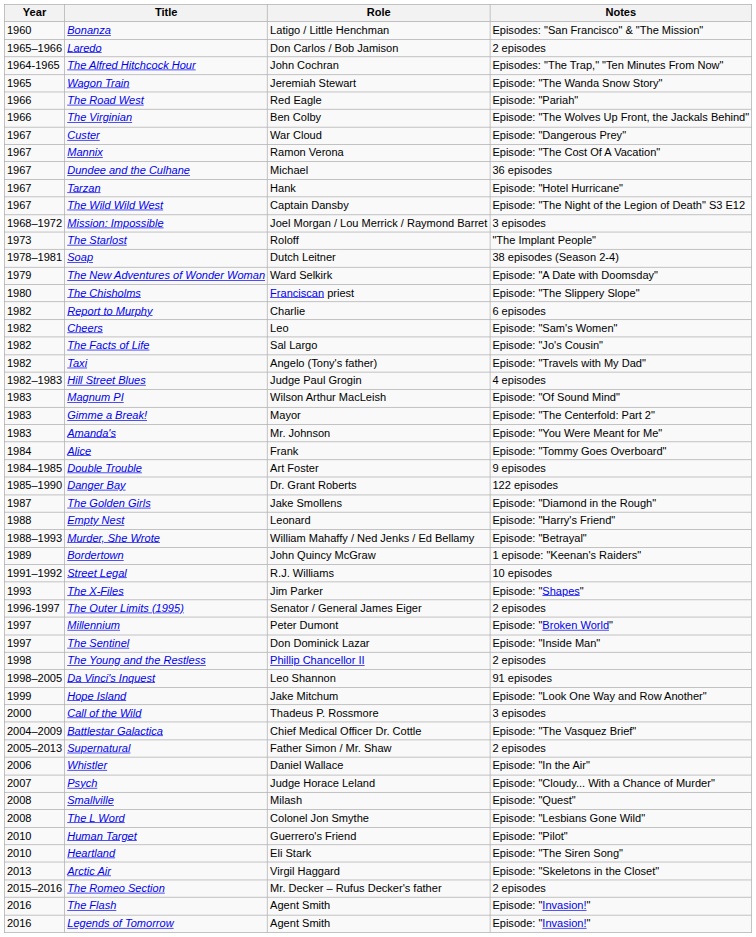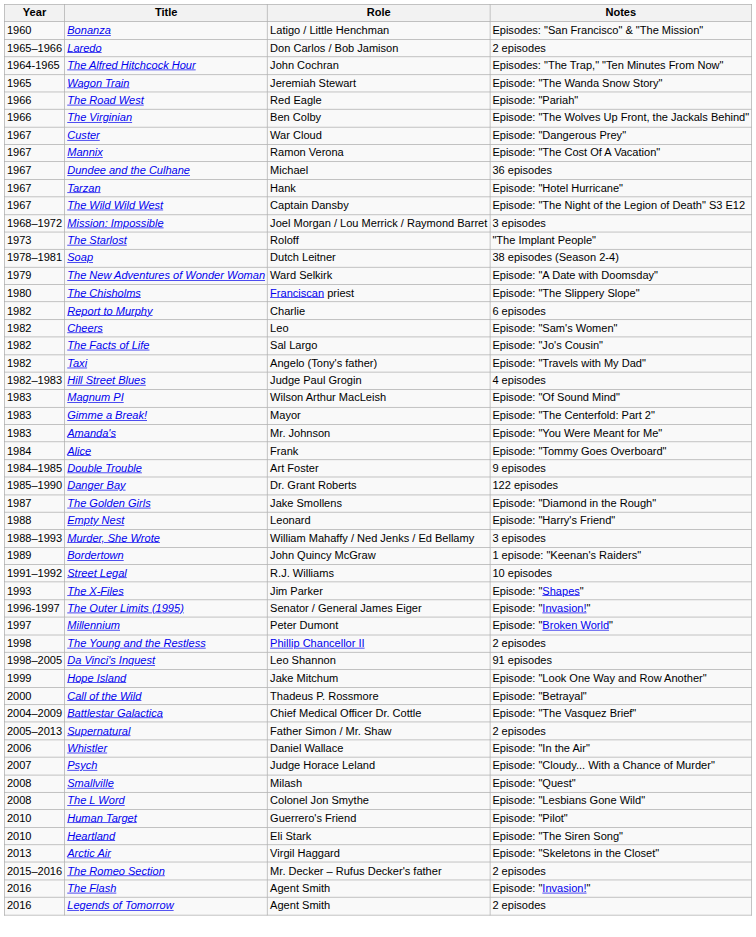 <table class="wikitable sortable">
 <tr>
 <th>Year</th>
 <th>Title</th>
 <th>Role</th>
 <th>Notes</th>
 </tr>
 <tr>
 <td>1960</td>
 <td><em><a href='#'>Bonanza</a></em></td>
 <td>Latigo / Little Henchman</td>
 <td>Episodes: "San Francisco" & "The Mission"</td>
 </tr>
 <tr>
 <td>1965–1966</td>
 <td><em><a href='#'>Laredo</a></em></td>
 <td>Don Carlos / Bob Jamison</td>
 <td>2 episodes</td>
 </tr>
 <tr>
 <td>1964-1965</td>
 <td data-sort-value="Alfred Hitchcock Hour, The"><em><a href='#'>The Alfred Hitchcock Hour</a></em></td>
 <td>John Cochran</td>
 <td>Episodes: "The Trap," "Ten Minutes From Now"</td>
 </tr>
 <tr>
 <td>1965</td>
 <td><em><a href='#'>Wagon Train</a></em></td>
 <td>Jeremiah Stewart</td>
 <td>Episode: "The Wanda Snow Story"</td>
 </tr>
 <tr>
 <td>1966</td>
 <td data-sort-value="Road West, The"><em><a href='#'>The Road West</a></em></td>
 <td>Red Eagle</td>
 <td>Episode: "Pariah"</td>
 </tr>
 <tr>
 <td>1966</td>
 <td data-sort-value="Virginian, The"><em><a href='#'>The Virginian</a></em></td>
 <td>Ben Colby</td>
 <td>Episode: "The Wolves Up Front, the Jackals Behind"</td>
 </tr>
 <tr>
 <td>1967</td>
 <td><em><a href='#'>Custer</a></em></td>
 <td>War Cloud</td>
 <td>Episode: "Dangerous Prey"</td>
 </tr>
 <tr>
 <td>1967</td>
 <td><em><a href='#'>Mannix</a></em></td>
 <td>Ramon Verona</td>
 <td>Episode: "The Cost Of A Vacation"</td>
 </tr>
 <tr>
 <td>1967</td>
 <td><em><a href='#'>Dundee and the Culhane</a></em></td>
 <td>Michael</td>
 <td>36 episodes</td>
 </tr>
 <tr>
 <td>1967</td>
 <td><em><a href='#'>Tarzan</a></em></td>
 <td>Hank</td>
 <td>Episode: "Hotel Hurricane"</td>
 </tr>
 <tr>
 <td>1967</td>
 <td data-sort-value="Wild Wild West, The"><em><a href='#'>The Wild Wild West</a></em></td>
 <td>Captain Dansby</td>
 <td>Episode: "The Night of the Legion of Death" S3 E12</td>
 </tr>
 <tr>
 <td>1968–1972</td>
 <td><em><a href='#'>Mission: Impossible</a></em></td>
 <td>Joel Morgan / Lou Merrick / Raymond Barret</td>
 <td>3 episodes</td>
 </tr>
 <tr>
 <td>1973</td>
 <td data-sort-value="Starlost, The"><em><a href='#'>The Starlost</a></em></td>
 <td>Roloff</td>
 <td>"The Implant People"</td>
 </tr>
 <tr>
 <td>1978–1981</td>
 <td><em><a href='#'>Soap</a></em></td>
 <td>Dutch Leitner</td>
 <td>38 episodes (Season 2-4)</td>
 </tr>
 <tr>
 <td>1979</td>
 <td data-sort-value="New Adventures of Wonder Woman, The"><em><a href='#'>The New Adventures of Wonder Woman</a></em></td>
 <td>Ward Selkirk</td>
 <td>Episode: "A Date with Doomsday"</td>
 </tr>
 <tr>
 <td>1980</td>
 <td data-sort-value="Chisholms, The"><em><a href='#'>The Chisholms</a></em></td>
 <td><a href='#'>Franciscan</a> priest</td>
 <td>Episode: "The Slippery Slope"</td>
 </tr>
 <tr>
 <td>1982</td>
 <td><em><a href='#'>Report to Murphy</a></em></td>
 <td>Charlie</td>
 <td>6 episodes</td>
 </tr>
 <tr>
 <td>1982</td>
 <td><em><a href='#'>Cheers</a></em></td>
 <td>Leo</td>
 <td>Episode: "Sam's Women"</td>
 </tr>
 <tr>
 <td>1982</td>
 <td data-sort-value="Facts of Life, The"><em><a href='#'>The Facts of Life</a></em></td>
 <td>Sal Largo</td>
 <td>Episode: "Jo's Cousin"</td>
 </tr>
 <tr>
 <td>1982</td>
 <td><em><a href='#'>Taxi</a></em></td>
 <td>Angelo (Tony's father)</td>
 <td>Episode: "Travels with My Dad"</td>
 </tr>
 <tr>
 <td>1982–1983</td>
 <td><em><a href='#'>Hill Street Blues</a></em></td>
 <td>Judge Paul Grogin</td>
 <td>4 episodes</td>
 </tr>
 <tr>
 <td>1983</td>
 <td><em><a href='#'>Magnum PI</a></em></td>
 <td>Wilson Arthur MacLeish</td>
 <td>Episode: "Of Sound Mind"</td>
 </tr>
 <tr>
 <td>1983</td>
 <td><em><a href='#'>Gimme a Break!</a></em></td>
 <td>Mayor</td>
 <td>Episode: "The Centerfold: Part 2"</td>
 </tr>
 <tr>
 <td>1983</td>
 <td><em><a href='#'>Amanda's</a></em></td>
 <td>Mr. Johnson</td>
 <td>Episode: "You Were Meant for Me"</td>
 </tr>
 <tr>
 <td>1984</td>
 <td><em><a href='#'>Alice</a></em></td>
 <td>Frank</td>
 <td>Episode: "Tommy Goes Overboard"</td>
 </tr>
 <tr>
 <td>1984–1985</td>
 <td><em><a href='#'>Double Trouble</a></em></td>
 <td>Art Foster</td>
 <td>9 episodes</td>
 </tr>
 <tr>
 <td>1985–1990</td>
 <td><em><a href='#'>Danger Bay</a></em></td>
 <td>Dr. Grant Roberts</td>
 <td>122 episodes</td>
 </tr>
 <tr>
 <td>1987</td>
 <td data-sort-value="Golden Girls, The"><em><a href='#'>The Golden Girls</a></em></td>
 <td>Jake Smollens</td>
 <td>Episode: "Diamond in the Rough"</td>
 </tr>
 <tr>
 <td>1988</td>
 <td><em><a href='#'>Empty Nest</a></em></td>
 <td>Leonard</td>
 <td>Episode: "Harry's Friend"</td>
 </tr>
 <tr>
 <td>1988–1993</td>
 <td><em><a href='#'>Murder, She Wrote</a></em></td>
 <td>William Mahaffy / Ned Jenks / Ed Bellamy</td>
-<td>Episode: "Betrayal"</td>
+<td>3 episodes</td>
 </tr>
 <tr>
 <td>1989</td>
 <td><em><a href='#'>Bordertown</a></em></td>
 <td>John Quincy McGraw</td>
 <td>1 episode: "Keenan's Raiders"</td>
 </tr>
 <tr>
 <td>1991–1992</td>
 <td><em><a href='#'>Street Legal</a></em></td>
 <td>R.J. Williams</td>
 <td>10 episodes</td>
 </tr>
 <tr>
 <td>1993</td>
 <td data-sort-value="X-Files, The"><em><a href='#'>The X-Files</a></em></td>
 <td>Jim Parker</td>
 <td>Episode: "<a href='#'>Shapes</a>"</td>
 </tr>
 <tr>
 <td>1996-1997</td>
 <td data-sort-value="Outer Limits, The"><em><a href='#'>The Outer Limits (1995)</a></em></td>
 <td>Senator / General James Eiger</td>
-<td>2 episodes</td>
+<td>Episode: "<a href='#'>Invasion!</a>"</td>
 </tr>
 <tr>
 <td>1997</td>
 <td><em><a href='#'> Millennium</a></em></td>
 <td>Peter Dumont</td>
 <td>Episode: "<a href='#'>Broken World</a>"</td>
-</tr>
-<tr>
-<td>1997</td>
-<td data-sort-value="Sentinel, The"><em><a href='#'>The Sentinel</a></em></td>
-<td>Don Dominick Lazar</td>
-<td>Episode: "Inside Man"</td>
 </tr>
 <tr>
 <td>1998</td>
 <td data-sort-value="Young and the Restless, The"><em><a href='#'>The Young and the Restless</a></em></td>
 <td><a href='#'>Phillip Chancellor II</a></td>
 <td>2 episodes</td>
 </tr>
 <tr>
 <td>1998–2005</td>
 <td><em><a href='#'>Da Vinci's Inquest</a></em></td>
 <td>Leo Shannon</td>
 <td>91 episodes</td>
 </tr>
 <tr>
 <td>1999</td>
 <td><em><a href='#'>Hope Island</a></em></td>
 <td>Jake Mitchum</td>
 <td>Episode: "Look One Way and Row Another"</td>
 </tr>
 <tr>
 <td>2000</td>
 <td><em><a href='#'>Call of the Wild</a></em></td>
 <td>Thadeus P. Rossmore</td>
-<td>3 episodes</td>
+<td>Episode: "Betrayal"</td>
 </tr>
 <tr>
 <td>2004–2009</td>
 <td><em><a href='#'>Battlestar Galactica</a></em></td>
 <td>Chief Medical Officer Dr. Cottle</td>
 <td>Episode: "The Vasquez Brief"</td>
 </tr>
 <tr>
 <td>2005–2013</td>
 <td><em><a href='#'>Supernatural</a></em></td>
 <td>Father Simon / Mr. Shaw</td>
 <td>2 episodes</td>
 </tr>
 <tr>
 <td>2006</td>
 <td><em><a href='#'>Whistler</a></em></td>
 <td>Daniel Wallace</td>
 <td>Episode: "In the Air"</td>
 </tr>
 <tr>
 <td>2007</td>
 <td><em><a href='#'>Psych</a></em></td>
 <td>Judge Horace Leland</td>
 <td>Episode: "Cloudy... With a Chance of Murder"</td>
 </tr>
 <tr>
 <td>2008</td>
 <td><em><a href='#'>Smallville</a></em></td>
 <td>Milash</td>
 <td>Episode: "Quest"</td>
 </tr>
 <tr>
 <td>2008</td>
 <td data-sort-value="L Word, The"><em><a href='#'>The L Word</a></em></td>
 <td>Colonel Jon Smythe</td>
 <td>Episode: "Lesbians Gone Wild"</td>
 </tr>
 <tr>
 <td>2010</td>
 <td><em><a href='#'>Human Target</a></em></td>
 <td>Guerrero's Friend</td>
 <td>Episode: "Pilot"</td>
 </tr>
 <tr>
 <td>2010</td>
 <td><em><a href='#'>Heartland</a></em></td>
 <td>Eli Stark</td>
 <td>Episode: "The Siren Song"</td>
 </tr>
 <tr>
 <td>2013</td>
 <td><em><a href='#'>Arctic Air</a></em></td>
 <td>Virgil Haggard</td>
 <td>Episode: "Skeletons in the Closet"</td>
 </tr>
 <tr>
 <td>2015–2016</td>
 <td data-sort-value="Romeo Section, The"><em><a href='#'>The Romeo Section</a></em></td>
 <td>Mr. Decker – Rufus Decker's father</td>
 <td>2 episodes</td>
 </tr>
 <tr>
 <td>2016</td>
 <td data-sort-value="Flash, The"><em><a href='#'>The Flash</a></em></td>
 <td>Agent Smith</td>
 <td>Episode: "<a href='#'>Invasion!</a>"</td>
 </tr>
 <tr>
 <td>2016</td>
 <td><em><a href='#'>Legends of Tomorrow</a></em></td>
 <td>Agent Smith</td>
-<td>Episode: "<a href='#'>Invasion!</a>"</td>
+<td>2 episodes</td>
 </tr>
 </table>
